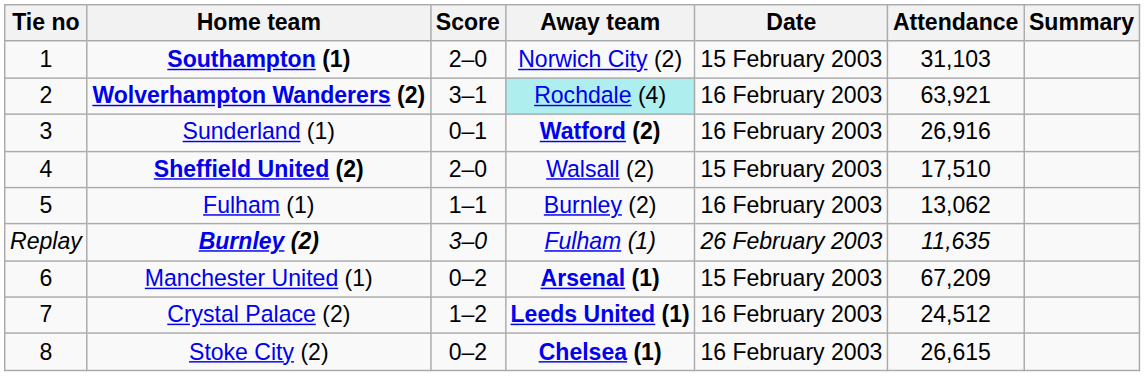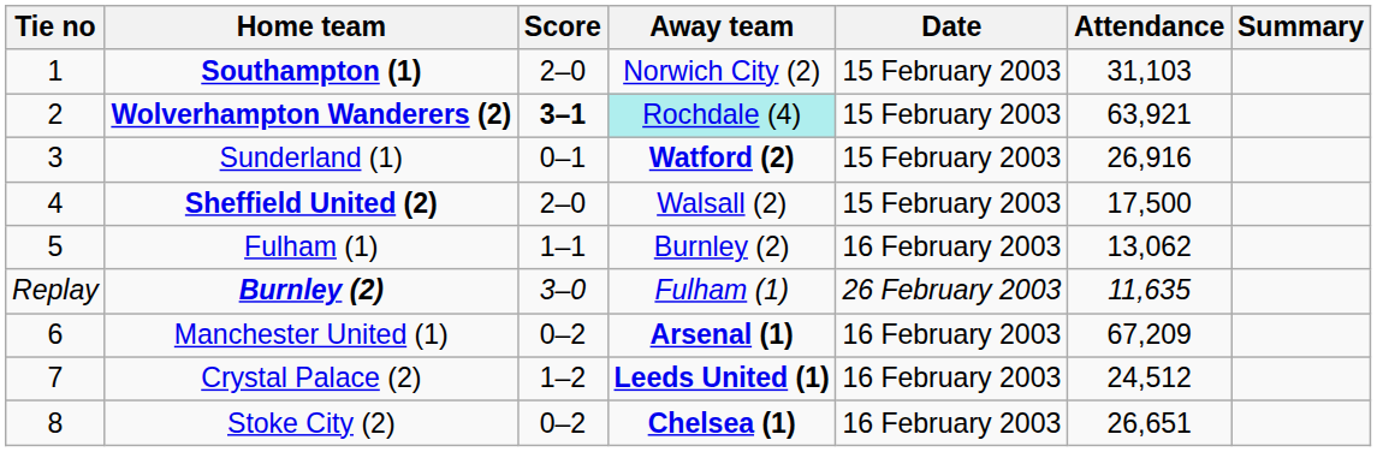 <table class="wikitable" style="text-align: center">
 <tr>
 <th>Tie no</th>
 <th>Home team</th>
 <th>Score</th>
 <th>Away team</th>
 <th>Date</th>
 <th>Attendance</th>
 <th>Summary</th>
 </tr>
 <tr>
 <td>1</td>
 <td><strong><a href='#'>Southampton</a> (1)</strong></td>
 <td>2–0</td>
 <td><a href='#'>Norwich City</a> (2)</td>
 <td>15 February 2003</td>
 <td>31,103</td>
 <td> </td>
 </tr>
 <tr>
 <td>2</td>
 <td><strong><a href='#'>Wolverhampton Wanderers</a> (2)</strong></td>
-<td>3–1</td>
+<td><strong>3–1</strong></td>
 <td style="background: paleturquoise;"><a href='#'>Rochdale</a> (4)</td>
-<td>16 February 2003</td>
+<td>15 February 2003</td>
 <td>63,921</td>
 <td> </td>
 </tr>
 <tr>
 <td>3</td>
 <td><a href='#'>Sunderland</a> (1)</td>
 <td>0–1</td>
 <td><strong><a href='#'>Watford</a> (2)</strong></td>
-<td>16 February 2003</td>
+<td>15 February 2003</td>
 <td>26,916</td>
 <td> </td>
 </tr>
 <tr>
 <td>4</td>
 <td><strong><a href='#'>Sheffield United</a> (2)</strong></td>
 <td>2–0</td>
 <td><a href='#'>Walsall</a> (2)</td>
 <td>15 February 2003</td>
-<td>17,510</td>
+<td>17,500</td>
 <td> </td>
 </tr>
 <tr>
 <td>5</td>
 <td><a href='#'>Fulham</a> (1)</td>
 <td>1–1</td>
 <td><a href='#'>Burnley</a> (2)</td>
 <td>16 February 2003</td>
 <td>13,062</td>
 <td> </td>
 </tr>
 <tr>
 <td><em>Replay</em></td>
 <td><strong><em><a href='#'>Burnley</a> (2)</em></strong></td>
 <td><em>3–0</em></td>
 <td><em><a href='#'>Fulham</a> (1)</em></td>
 <td><em>26 February 2003</em></td>
 <td><em>11,635</em></td>
 <td> </td>
 </tr>
 <tr>
 <td>6</td>
 <td><a href='#'>Manchester United</a> (1)</td>
 <td>0–2</td>
 <td><strong><a href='#'>Arsenal</a> (1)</strong></td>
-<td>15 February 2003</td>
+<td>16 February 2003</td>
 <td>67,209</td>
 <td> </td>
 </tr>
 <tr>
 <td>7</td>
 <td><a href='#'>Crystal Palace</a> (2)</td>
 <td>1–2</td>
 <td><strong><a href='#'>Leeds United</a> (1)</strong></td>
 <td>16 February 2003</td>
 <td>24,512</td>
 <td> </td>
 </tr>
 <tr>
 <td>8</td>
 <td><a href='#'>Stoke City</a> (2)</td>
 <td>0–2</td>
 <td><strong><a href='#'>Chelsea</a> (1)</strong></td>
 <td>16 February 2003</td>
-<td>26,615</td>
+<td>26,651</td>
 <td> </td>
 </tr>
 </table>
